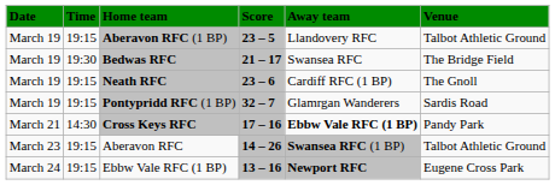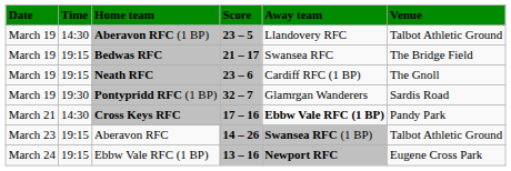 <table class="wikitable" style="margin:0.5em auto; font-size:95%">
 <tr bgcolor="#008B00">
 <td><strong>Date</strong></td>
 <td><strong>Time</strong></td>
 <td><strong>Home team</strong></td>
 <td><strong>Score</strong></td>
 <td><strong>Away team</strong></td>
 <td><strong>Venue</strong></td>
 </tr>
 <tr>
 <td>March 19</td>
-<td>19:15</td>
+<td>14:30</td>
 <td bgcolor="silver"><strong>Aberavon RFC</strong> (1 BP)</td>
 <td bgcolor="silver"><strong>23 – 5</strong></td>
 <td>Llandovery RFC</td>
 <td>Talbot Athletic Ground</td>
 </tr>
 <tr>
 <td>March 19</td>
-<td>19:30</td>
+<td>19:15</td>
 <td bgcolor="silver"><strong>Bedwas RFC</strong></td>
 <td bgcolor="silver"><strong>21 – 17</strong></td>
 <td>Swansea RFC</td>
 <td>The Bridge Field</td>
 </tr>
 <tr>
 <td>March 19</td>
 <td>19:15</td>
 <td bgcolor="silver"><strong>Neath RFC</strong></td>
 <td bgcolor="silver"><strong>23 – 6</strong></td>
 <td>Cardiff RFC (1 BP)</td>
 <td>The Gnoll</td>
 </tr>
 <tr>
 <td>March 19</td>
-<td>19:15</td>
+<td>19:30</td>
 <td bgcolor="silver"><strong>Pontypridd RFC</strong> (1 BP)</td>
 <td bgcolor="silver"><strong>32 – 7</strong></td>
 <td>Glamrgan Wanderers</td>
 <td>Sardis Road</td>
 </tr>
 <tr>
 <td>March 21</td>
 <td>14:30</td>
 <td bgcolor="silver"><strong>Cross Keys RFC</strong></td>
 <td bgcolor="silver"><strong>17 – 16</strong></td>
 <td><strong>Ebbw Vale RFC (1 BP)</strong></td>
 <td>Pandy Park</td>
 </tr>
 <tr>
 <td>March 23</td>
 <td>19:15</td>
 <td>Aberavon RFC</td>
 <td bgcolor="silver"><strong>14 – 26</strong></td>
 <td bgcolor="silver"><strong>Swansea RFC</strong> (1 BP)</td>
 <td>Talbot Athletic Ground</td>
 </tr>
 <tr>
 <td>March 24</td>
 <td>19:15</td>
 <td>Ebbw Vale RFC (1 BP)</td>
 <td bgcolor="silver"><strong>13 – 16</strong></td>
 <td bgcolor="silver"><strong>Newport RFC</strong></td>
 <td>Eugene Cross Park</td>
 </tr>
 </table>
